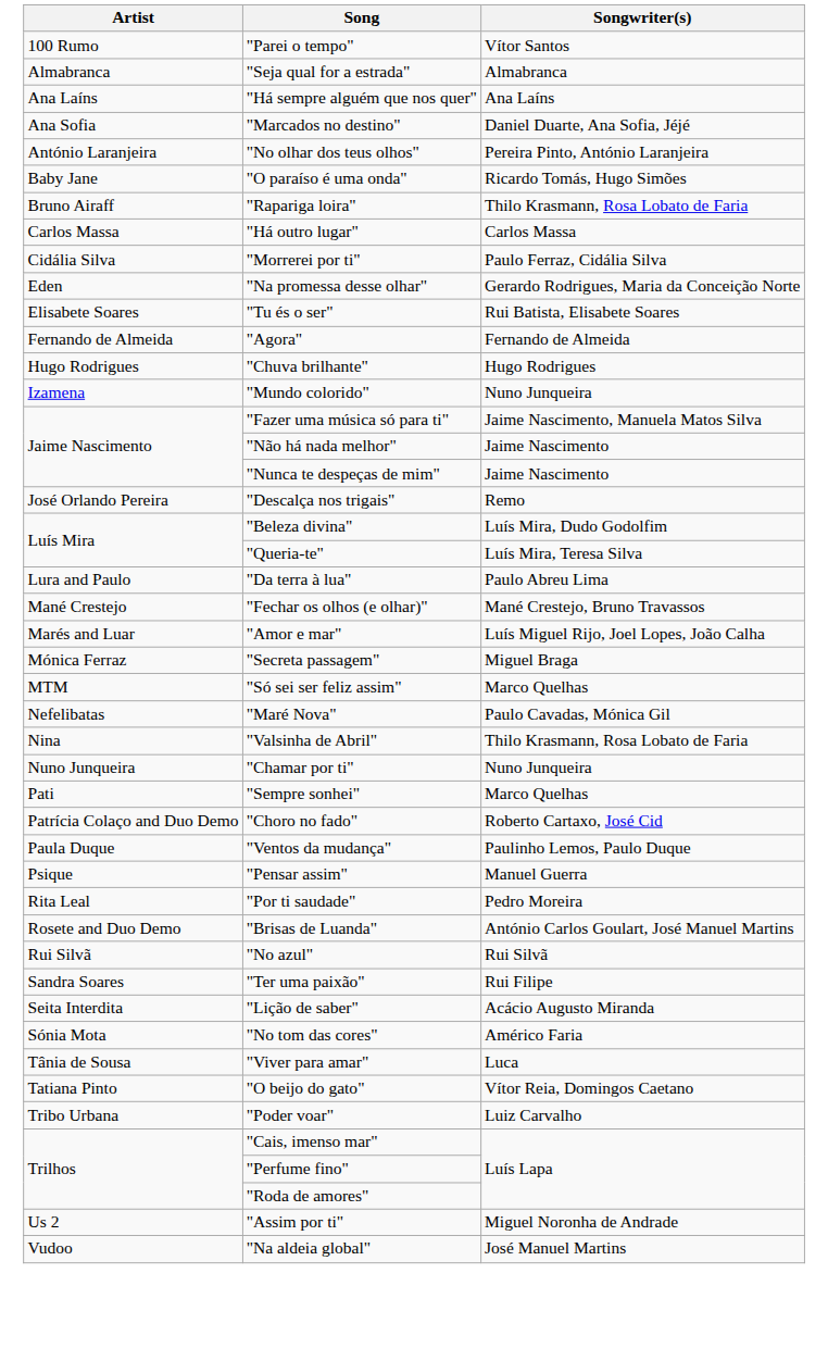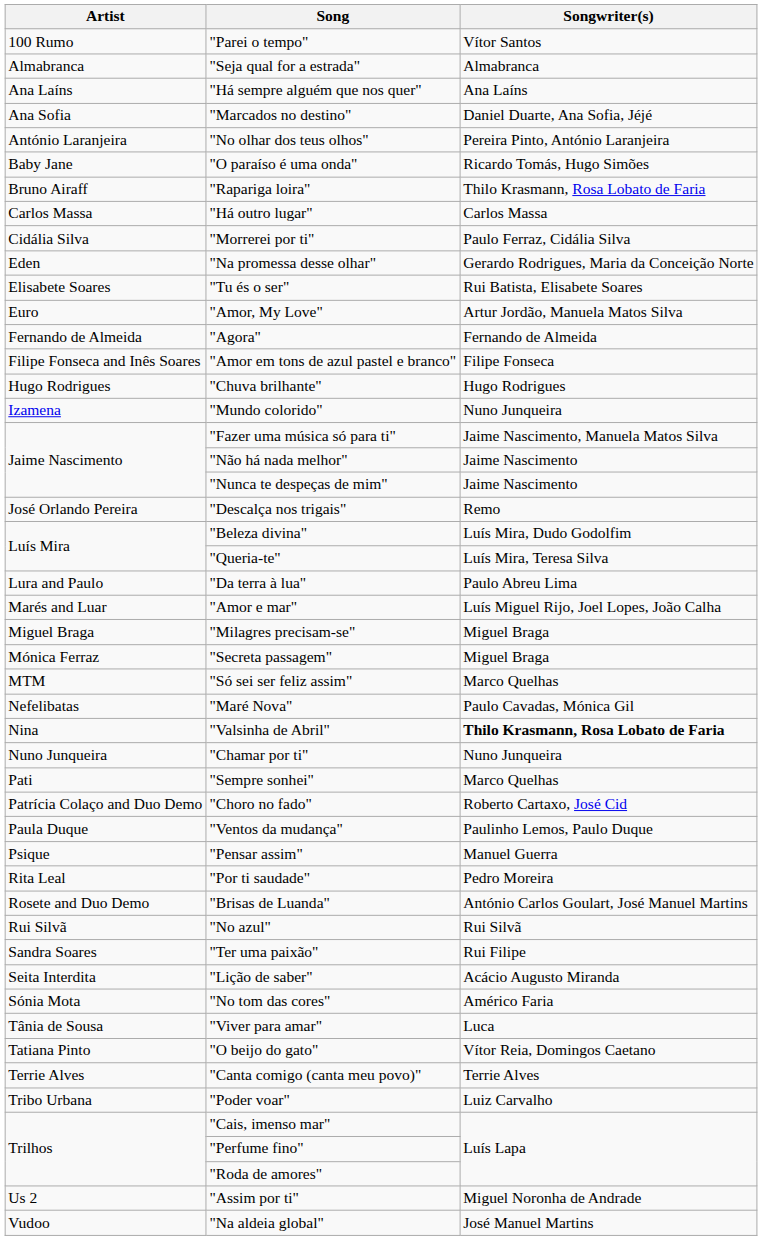 <table class="sortable wikitable" style="margin: 1em auto 1em auto">
 <tr>
 <th>Artist</th>
 <th>Song</th>
 <th>Songwriter(s)</th>
 </tr>
 <tr>
 <td>100 Rumo</td>
 <td>"Parei o tempo"</td>
 <td>Vítor Santos</td>
 </tr>
 <tr>
 <td>Almabranca</td>
 <td>"Seja qual for a estrada"</td>
 <td>Almabranca</td>
 </tr>
 <tr>
 <td>Ana Laíns</td>
 <td>"Há sempre alguém que nos quer"</td>
 <td>Ana Laíns</td>
 </tr>
 <tr>
 <td>Ana Sofia</td>
 <td>"Marcados no destino"</td>
 <td>Daniel Duarte, Ana Sofia, Jéjé</td>
 </tr>
 <tr>
 <td>António Laranjeira</td>
 <td>"No olhar dos teus olhos"</td>
 <td>Pereira Pinto, António Laranjeira</td>
 </tr>
 <tr>
 <td>Baby Jane</td>
 <td>"O paraíso é uma onda"</td>
 <td>Ricardo Tomás, Hugo Simões</td>
 </tr>
 <tr>
 <td>Bruno Airaff</td>
 <td>"Rapariga loira"</td>
 <td>Thilo Krasmann, <a href='#'>Rosa Lobato de Faria</a></td>
 </tr>
 <tr>
 <td>Carlos Massa</td>
 <td>"Há outro lugar"</td>
 <td>Carlos Massa</td>
 </tr>
 <tr>
 <td>Cidália Silva</td>
 <td>"Morrerei por ti"</td>
 <td>Paulo Ferraz, Cidália Silva</td>
 </tr>
 <tr>
 <td>Eden</td>
 <td>"Na promessa desse olhar"</td>
 <td>Gerardo Rodrigues, Maria da Conceição Norte</td>
 </tr>
 <tr>
 <td>Elisabete Soares</td>
 <td>"Tu és o ser"</td>
 <td>Rui Batista, Elisabete Soares</td>
 </tr>
 <tr>
+<td>Euro</td>
+<td>"Amor, My Love"</td>
+<td>Artur Jordão, Manuela Matos Silva</td>
+</tr>
+<tr>
 <td>Fernando de Almeida</td>
 <td>"Agora"</td>
 <td>Fernando de Almeida</td>
+</tr>
+<tr>
+<td>Filipe Fonseca and Inês Soares</td>
+<td>"Amor em tons de azul pastel e branco"</td>
+<td>Filipe Fonseca</td>
 </tr>
 <tr>
 <td>Hugo Rodrigues</td>
 <td>"Chuva brilhante"</td>
 <td>Hugo Rodrigues</td>
 </tr>
 <tr>
 <td><a href='#'>Izamena</a></td>
 <td>"Mundo colorido"</td>
 <td>Nuno Junqueira</td>
 </tr>
 <tr>
 <td rowspan="3">Jaime Nascimento</td>
 <td>"Fazer uma música só para ti"</td>
 <td>Jaime Nascimento, Manuela Matos Silva</td>
 </tr>
 <tr>
 <td>"Não há nada melhor"</td>
 <td>Jaime Nascimento</td>
 </tr>
 <tr>
 <td>"Nunca te despeças de mim"</td>
 <td>Jaime Nascimento</td>
 </tr>
 <tr>
 <td>José Orlando Pereira</td>
 <td>"Descalça nos trigais"</td>
 <td>Remo</td>
 </tr>
 <tr>
 <td rowspan="2">Luís Mira</td>
 <td>"Beleza divina"</td>
 <td>Luís Mira, Dudo Godolfim</td>
 </tr>
 <tr>
 <td>"Queria-te"</td>
 <td>Luís Mira, Teresa Silva</td>
 </tr>
 <tr>
 <td>Lura and Paulo</td>
 <td>"Da terra à lua"</td>
 <td>Paulo Abreu Lima</td>
 </tr>
 <tr>
-<td>Mané Crestejo</td>
-<td>"Fechar os olhos (e olhar)"</td>
-<td>Mané Crestejo, Bruno Travassos</td>
-</tr>
-<tr>
 <td>Marés and Luar</td>
 <td>"Amor e mar"</td>
 <td>Luís Miguel Rijo, Joel Lopes, João Calha</td>
+</tr>
+<tr>
+<td>Miguel Braga</td>
+<td>"Milagres precisam-se"</td>
+<td>Miguel Braga</td>
 </tr>
 <tr>
 <td>Mónica Ferraz</td>
 <td>"Secreta passagem"</td>
 <td>Miguel Braga</td>
 </tr>
 <tr>
 <td>MTM</td>
 <td>"Só sei ser feliz assim"</td>
 <td>Marco Quelhas</td>
 </tr>
 <tr>
 <td>Nefelibatas</td>
 <td>"Maré Nova"</td>
 <td>Paulo Cavadas, Mónica Gil</td>
 </tr>
 <tr>
 <td>Nina</td>
 <td>"Valsinha de Abril"</td>
-<td>Thilo Krasmann, Rosa Lobato de Faria</td>
+<td><strong>Thilo Krasmann, Rosa Lobato de Faria</strong></td>
 </tr>
 <tr>
 <td>Nuno Junqueira</td>
 <td>"Chamar por ti"</td>
 <td>Nuno Junqueira</td>
 </tr>
 <tr>
 <td>Pati</td>
 <td>"Sempre sonhei"</td>
 <td>Marco Quelhas</td>
 </tr>
 <tr>
 <td>Patrícia Colaço and Duo Demo</td>
 <td>"Choro no fado"</td>
 <td>Roberto Cartaxo, <a href='#'>José Cid</a></td>
 </tr>
 <tr>
 <td>Paula Duque</td>
 <td>"Ventos da mudança"</td>
 <td>Paulinho Lemos, Paulo Duque</td>
 </tr>
 <tr>
 <td>Psique</td>
 <td>"Pensar assim"</td>
 <td>Manuel Guerra</td>
 </tr>
 <tr>
 <td>Rita Leal</td>
 <td>"Por ti saudade"</td>
 <td>Pedro Moreira</td>
 </tr>
 <tr>
 <td>Rosete and Duo Demo</td>
 <td>"Brisas de Luanda"</td>
 <td>António Carlos Goulart, José Manuel Martins</td>
 </tr>
 <tr>
 <td>Rui Silvã</td>
 <td>"No azul"</td>
 <td>Rui Silvã</td>
 </tr>
 <tr>
 <td>Sandra Soares</td>
 <td>"Ter uma paixão"</td>
 <td>Rui Filipe</td>
 </tr>
 <tr>
 <td>Seita Interdita</td>
 <td>"Lição de saber"</td>
 <td>Acácio Augusto Miranda</td>
 </tr>
 <tr>
 <td>Sónia Mota</td>
 <td>"No tom das cores"</td>
 <td>Américo Faria</td>
 </tr>
 <tr>
 <td>Tânia de Sousa</td>
 <td>"Viver para amar"</td>
 <td>Luca</td>
 </tr>
 <tr>
 <td>Tatiana Pinto</td>
 <td>"O beijo do gato"</td>
 <td>Vítor Reia, Domingos Caetano</td>
 </tr>
 <tr>
+<td>Terrie Alves</td>
+<td>"Canta comigo (canta meu povo)"</td>
+<td>Terrie Alves</td>
+</tr>
+<tr>
 <td>Tribo Urbana</td>
 <td>"Poder voar"</td>
 <td>Luiz Carvalho</td>
 </tr>
 <tr>
 <td rowspan="3">Trilhos</td>
 <td>"Cais, imenso mar"</td>
 <td rowspan="3">Luís Lapa</td>
 </tr>
 <tr>
 <td>"Perfume fino"</td>
 </tr>
 <tr>
 <td>"Roda de amores"</td>
 </tr>
 <tr>
 <td>Us 2</td>
 <td>"Assim por ti"</td>
 <td>Miguel Noronha de Andrade</td>
 </tr>
 <tr>
 <td>Vudoo</td>
 <td>"Na aldeia global"</td>
 <td>José Manuel Martins</td>
 </tr>
 </table>
